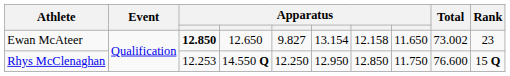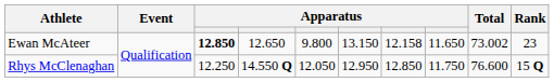 <table class="wikitable" style="font-size:90%">
 <tr>
 <th rowspan=2>Athlete</th>
 <th rowspan=2>Event</th>
 <th colspan=6>Apparatus</th>
 <th rowspan=2>Total</th>
 <th rowspan=2>Rank</th>
 </tr>
 <tr style="font-size:95%">
 <th></th>
 <th></th>
 <th></th>
 <th></th>
 <th></th>
 <th></th>
 </tr>
 <tr align=center>
 <td align=left>Ewan McAteer</td>
 <td align=left rowspan=2><a href='#'>Qualification</a></td>
 <td><strong>12.850</strong></td>
 <td>12.650</td>
-<td>9.827</td>
-<td>13.154</td>
+<td>9.800</td>
+<td>13.150</td>
 <td>12.158</td>
 <td>11.650</td>
 <td>73.002</td>
 <td>23 </td>
 </tr>
 <tr align=center>
 <td align=left><a href='#'>Rhys McClenaghan</a></td>
-<td>12.253</td>
+<td>12.250</td>
 <td>14.550 <strong>Q</strong></td>
-<td>12.250</td>
+<td>12.050</td>
 <td>12.950</td>
 <td>12.850</td>
 <td>11.750</td>
 <td>76.600</td>
 <td>15 <strong>Q</strong></td>
 </tr>
 </table>
